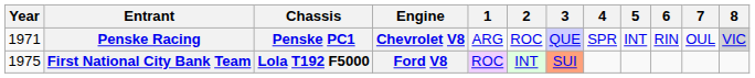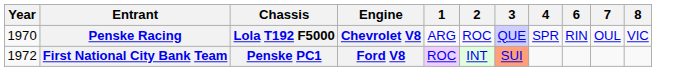 <table class="wikitable" style="text-align:center; font-size:90%">
 <tr>
 <th>Year</th>
 <th>Entrant</th>
 <th>Chassis</th>
 <th>Engine</th>
 <th>1</th>
 <th>2</th>
 <th>3</th>
 <th>4</th>
-<th>5</th>
 <th>6</th>
 <th>7</th>
 <th>8</th>
 </tr>
 <tr>
-<td>1971</td>
+<td>1970</td>
 <th><a href='#'>Penske Racing</a></th>
-<th><a href='#'>Penske</a> <a href='#'>PC1</a></th>
+<th><a href='#'>Lola</a> <a href='#'>T192</a> F5000</th>
 <th><a href='#'>Chevrolet</a> <a href='#'>V8</a></th>
 <td><a href='#'>ARG</a></td>
 <td><a href='#'>ROC</a></td>
 <td style="background:#CFCFFF;"><a href='#'>QUE</a><br></td>
 <td><a href='#'>SPR</a></td>
-<td><a href='#'>INT</a></td>
 <td><a href='#'>RIN</a></td>
 <td><a href='#'>OUL</a></td>
-<td style="background: lightgrey;"><a href='#'>VIC</a></td>
+<td><a href='#'>VIC</a></td>
 </tr>
 <tr>
-<td>1975</td>
+<td>1972</td>
 <th><a href='#'>First National City Bank</a> <a href='#'>Team</a></th>
-<th><a href='#'>Lola</a> <a href='#'>T192</a> F5000</th>
+<th><a href='#'>Penske</a> <a href='#'>PC1</a></th>
 <th><a href='#'>Ford</a> <a href='#'>V8</a></th>
 <td style="background:#EFCFFF;"><a href='#'>ROC</a><br></td>
 <td style="background:#DFFFDF;"><a href='#'>INT</a><br></td>
 <td style="background: lightsalmon;"><a href='#'>SUI</a></td>
 <td></td>
 <td></td>
 <td></td>
 <td></td>
-<td></td>
 </tr>
 </table>
